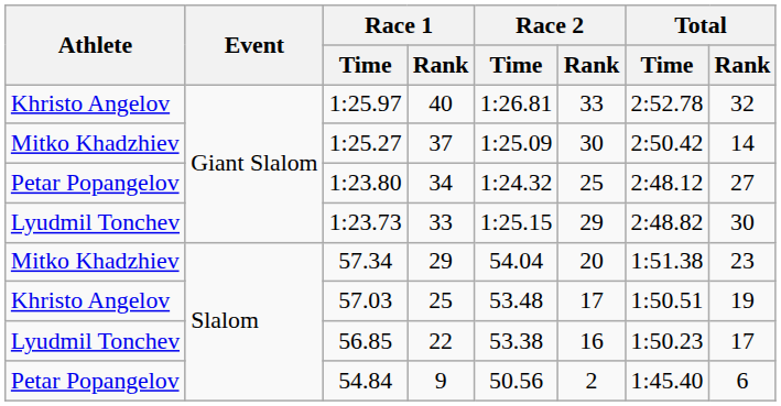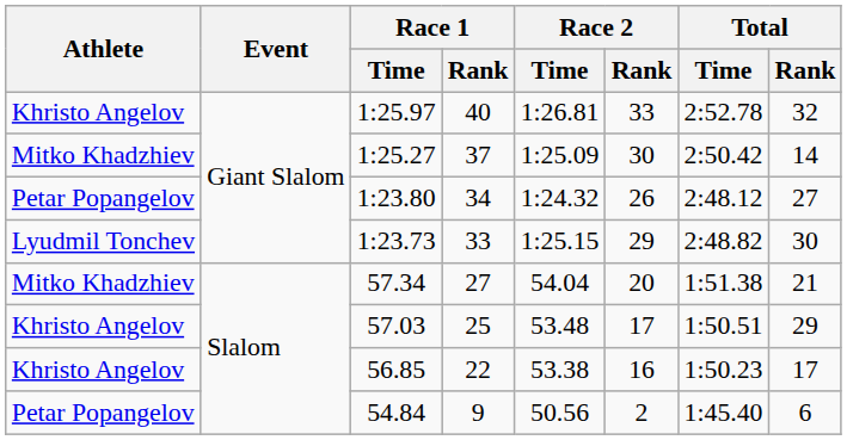 <table class="wikitable" style="font-size:90%">
 <tr>
 <th rowspan="2">Athlete</th>
 <th rowspan="2">Event</th>
 <th colspan="2">Race 1</th>
 <th colspan="2">Race 2</th>
 <th colspan="2">Total</th>
 </tr>
 <tr>
 <th>Time</th>
 <th>Rank</th>
 <th>Time</th>
 <th>Rank</th>
 <th>Time</th>
 <th>Rank</th>
 </tr>
 <tr>
 <td><a href='#'>Khristo Angelov</a></td>
 <td rowspan="4">Giant Slalom</td>
 <td align="center">1:25.97</td>
 <td align="center">40</td>
 <td align="center">1:26.81</td>
 <td align="center">33</td>
 <td align="center">2:52.78</td>
 <td align="center">32</td>
 </tr>
 <tr>
 <td><a href='#'>Mitko Khadzhiev</a></td>
 <td align="center">1:25.27</td>
 <td align="center">37</td>
 <td align="center">1:25.09</td>
 <td align="center">30</td>
 <td align="center">2:50.42</td>
 <td align="center">14</td>
 </tr>
 <tr>
 <td><a href='#'>Petar Popangelov</a></td>
 <td align="center">1:23.80</td>
 <td align="center">34</td>
 <td align="center">1:24.32</td>
-<td align="center">25</td>
+<td align="center">26</td>
 <td align="center">2:48.12</td>
 <td align="center">27</td>
 </tr>
 <tr>
 <td><a href='#'>Lyudmil Tonchev</a></td>
 <td align="center">1:23.73</td>
 <td align="center">33</td>
 <td align="center">1:25.15</td>
 <td align="center">29</td>
 <td align="center">2:48.82</td>
 <td align="center">30</td>
 </tr>
 <tr>
 <td><a href='#'>Mitko Khadzhiev</a></td>
 <td rowspan="4">Slalom</td>
 <td align="center">57.34</td>
-<td align="center">29</td>
+<td align="center">27</td>
 <td align="center">54.04</td>
 <td align="center">20</td>
 <td align="center">1:51.38</td>
-<td align="center">23</td>
+<td align="center">21</td>
 </tr>
 <tr>
 <td><a href='#'>Khristo Angelov</a></td>
 <td align="center">57.03</td>
 <td align="center">25</td>
 <td align="center">53.48</td>
 <td align="center">17</td>
 <td align="center">1:50.51</td>
-<td align="center">19</td>
+<td align="center">29</td>
 </tr>
 <tr>
-<td><a href='#'>Lyudmil Tonchev</a></td>
+<td><a href='#'>Khristo Angelov</a></td>
 <td align="center">56.85</td>
 <td align="center">22</td>
 <td align="center">53.38</td>
 <td align="center">16</td>
 <td align="center">1:50.23</td>
 <td align="center">17</td>
 </tr>
 <tr>
 <td><a href='#'>Petar Popangelov</a></td>
 <td align="center">54.84</td>
 <td align="center">9</td>
 <td align="center">50.56</td>
 <td align="center">2</td>
 <td align="center">1:45.40</td>
 <td align="center">6</td>
 </tr>
 </table>
